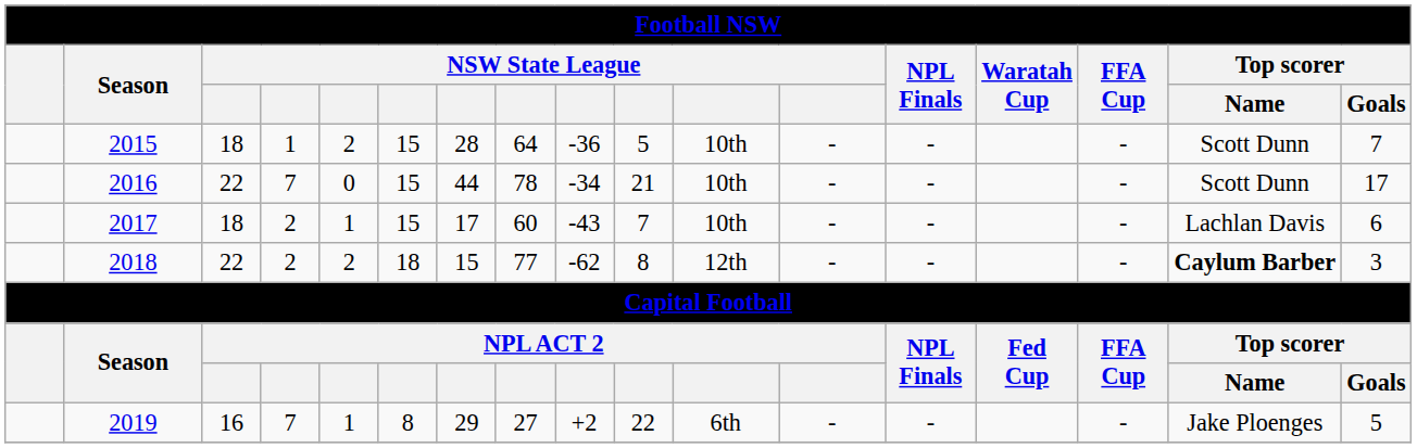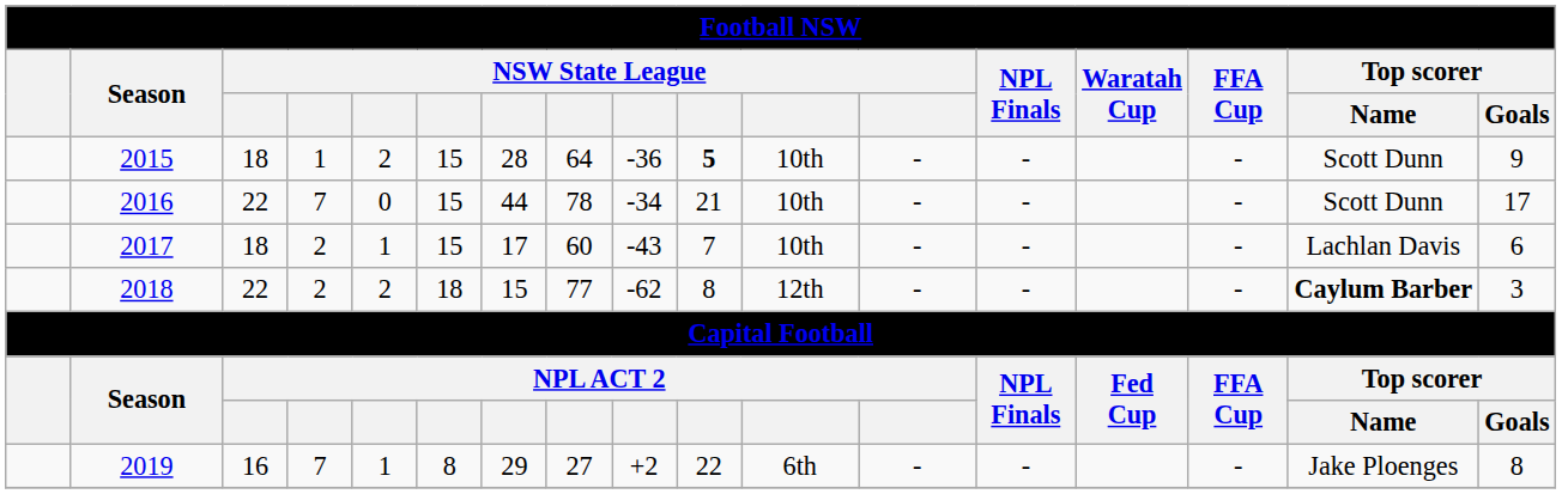 <table class="wikitable" style="text-align:center;font-size:95%;">
 <tr>
 <th style="background:black;" colspan="17"><a href='#'><span>Football NSW</span></a></th>
 </tr>
 <tr>
 <th rowspan="2" style="width:30px"></th>
 <th rowspan="2" style="width:80px">Season</th>
 <th colspan="10"><a href='#'>NSW State League</a></th>
 <th rowspan="2" width="50px"><a href='#'>NPL<br>Finals</a></th>
 <th rowspan="2" width="50px"><a href='#'>Waratah<br>Cup</a></th>
 <th rowspan="2" width="50px"><a href='#'>FFA<br>Cup</a></th>
 <th colspan="2">Top scorer</th>
 </tr>
 <tr>
 <th width=30></th>
 <th width=30></th>
 <th width=30></th>
 <th width=30></th>
 <th width=30></th>
 <th width=30></th>
 <th width=30></th>
 <th width=30></th>
 <th width=60></th>
 <th width=60></th>
 <th>Name</th>
 <th>Goals</th>
 </tr>
 <tr>
 <td></td>
 <td><a href='#'>2015</a></td>
 <td>18</td>
 <td>1</td>
 <td>2</td>
 <td>15</td>
 <td>28</td>
 <td>64</td>
 <td>-36</td>
-<td>5</td>
+<td><strong>5</strong></td>
 <td>10th</td>
 <td>-</td>
 <td>-</td>
 <td></td>
 <td>-</td>
 <td>Scott Dunn</td>
-<td>7</td>
+<td>9</td>
 </tr>
 <tr>
 <td></td>
 <td><a href='#'>2016</a></td>
 <td>22</td>
 <td>7</td>
 <td>0</td>
 <td>15</td>
 <td>44</td>
 <td>78</td>
 <td>-34</td>
 <td>21</td>
 <td>10th</td>
 <td>-</td>
 <td>-</td>
 <td></td>
 <td>-</td>
 <td>Scott Dunn</td>
 <td>17</td>
 </tr>
 <tr>
 <td></td>
 <td><a href='#'>2017</a></td>
 <td>18</td>
 <td>2</td>
 <td>1</td>
 <td>15</td>
 <td>17</td>
 <td>60</td>
 <td>-43</td>
 <td>7</td>
 <td>10th</td>
 <td>-</td>
 <td>-</td>
 <td></td>
 <td>-</td>
 <td>Lachlan Davis</td>
 <td>6</td>
 </tr>
 <tr>
 <td></td>
 <td><a href='#'>2018</a></td>
 <td>22</td>
 <td>2</td>
 <td>2</td>
 <td>18</td>
 <td>15</td>
 <td>77</td>
 <td>-62</td>
 <td>8</td>
 <td>12th</td>
 <td>-</td>
 <td>-</td>
 <td></td>
 <td>-</td>
 <td><strong>Caylum Barber</strong></td>
 <td>3</td>
 </tr>
 <tr>
 <th style="background:black;" colspan="17"><a href='#'><span>Capital Football</span></a></th>
 </tr>
 <tr>
 <th rowspan="2" style="width:30px"></th>
 <th rowspan="2" style="width:80px">Season</th>
 <th colspan="10"><a href='#'>NPL ACT 2</a></th>
 <th rowspan="2" width="50px"><a href='#'>NPL<br>Finals</a></th>
 <th rowspan="2" width="50px"><a href='#'>Fed<br>Cup</a></th>
 <th rowspan="2" width="50px"><a href='#'>FFA<br>Cup</a></th>
 <th colspan="2">Top scorer</th>
 </tr>
 <tr>
 <th width=30></th>
 <th width=30></th>
 <th width=30></th>
 <th width=30></th>
 <th width=30></th>
 <th width=30></th>
 <th width=30></th>
 <th width=30></th>
 <th width=60></th>
 <th width=60></th>
 <th>Name</th>
 <th>Goals</th>
 </tr>
 <tr>
 <td></td>
 <td><a href='#'>2019</a></td>
 <td>16</td>
 <td>7</td>
 <td>1</td>
 <td>8</td>
 <td>29</td>
 <td>27</td>
 <td>+2</td>
 <td>22</td>
 <td>6th</td>
 <td>-</td>
 <td>-</td>
 <td></td>
 <td>-</td>
 <td>Jake Ploenges</td>
-<td>5</td>
+<td>8</td>
 </tr>
 <tr>
 </tr>
 </table>
